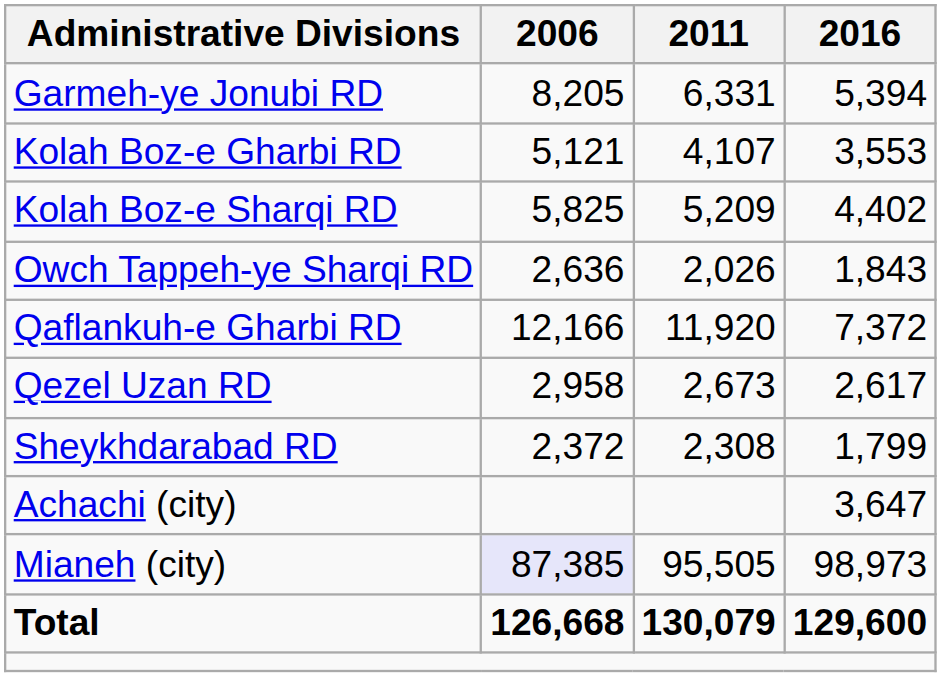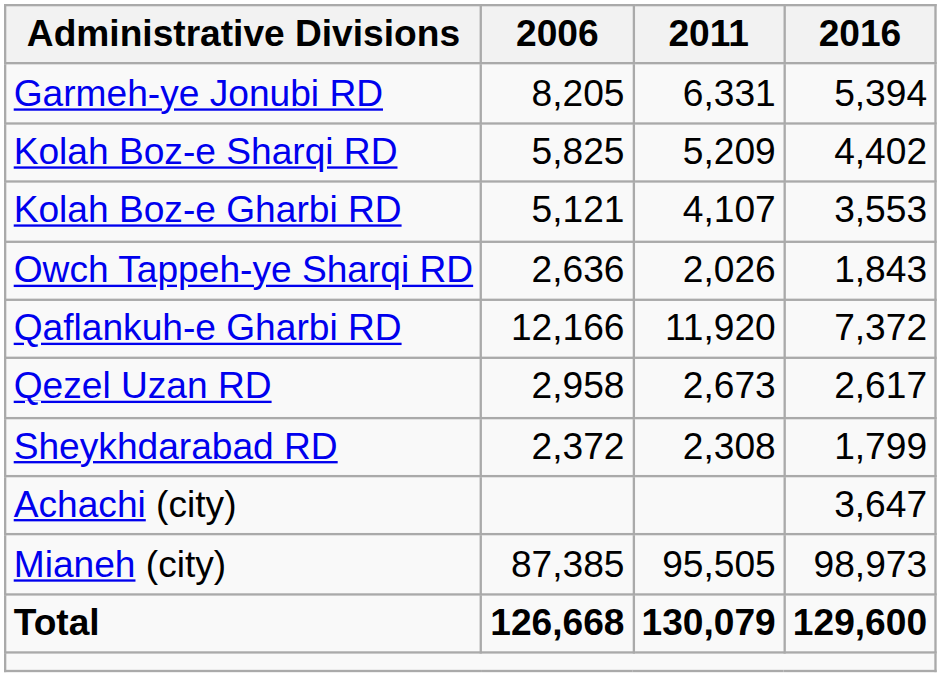 <table class="wikitable">
 <tr>
 <th>Administrative Divisions</th>
 <th>2006</th>
 <th>2011</th>
 <th>2016</th>
 </tr>
 <tr>
 <td><a href='#'>Garmeh-ye Jonubi RD</a></td>
 <td style="text-align: right;">8,205</td>
 <td style="text-align: right;">6,331</td>
 <td style="text-align: right;">5,394</td>
 </tr>
 <tr>
+<td><a href='#'>Kolah Boz-e Sharqi RD</a></td>
+<td style="text-align: right;">5,825</td>
+<td style="text-align: right;">5,209</td>
+<td style="text-align: right;">4,402</td>
+</tr>
+<tr>
 <td><a href='#'>Kolah Boz-e Gharbi RD</a></td>
 <td style="text-align: right;">5,121</td>
 <td style="text-align: right;">4,107</td>
 <td style="text-align: right;">3,553</td>
-</tr>
-<tr>
-<td><a href='#'>Kolah Boz-e Sharqi RD</a></td>
-<td style="text-align: right;">5,825</td>
-<td style="text-align: right;">5,209</td>
-<td style="text-align: right;">4,402</td>
 </tr>
 <tr>
 <td><a href='#'>Owch Tappeh-ye Sharqi RD</a></td>
 <td style="text-align: right;">2,636</td>
 <td style="text-align: right;">2,026</td>
 <td style="text-align: right;">1,843</td>
 </tr>
 <tr>
 <td><a href='#'>Qaflankuh-e Gharbi RD</a></td>
 <td style="text-align: right;">12,166</td>
 <td style="text-align: right;">11,920</td>
 <td style="text-align: right;">7,372</td>
 </tr>
 <tr>
 <td><a href='#'>Qezel Uzan RD</a></td>
 <td style="text-align: right;">2,958</td>
 <td style="text-align: right;">2,673</td>
 <td style="text-align: right;">2,617</td>
 </tr>
 <tr>
 <td><a href='#'>Sheykhdarabad RD</a></td>
 <td style="text-align: right;">2,372</td>
 <td style="text-align: right;">2,308</td>
 <td style="text-align: right;">1,799</td>
 </tr>
 <tr>
 <td><a href='#'>Achachi</a> (city)</td>
 <td style="text-align: right;"></td>
 <td style="text-align: right;"></td>
 <td style="text-align: right;">3,647</td>
 </tr>
 <tr>
 <td><a href='#'>Mianeh</a> (city)</td>
-<td style="background: lavender; text-align: right;">87,385</td>
+<td style="text-align: right;">87,385</td>
 <td style="text-align: right;">95,505</td>
 <td style="text-align: right;">98,973</td>
 </tr>
 <tr>
 <td><strong>Total</strong></td>
 <td style="text-align: right;"><strong>126,668</strong></td>
 <td style="text-align: right;"><strong>130,079</strong></td>
 <td style="text-align: right;"><strong>129,600</strong></td>
 </tr>
 <tr>
 <td colspan=4></td>
 </tr>
 </table>
